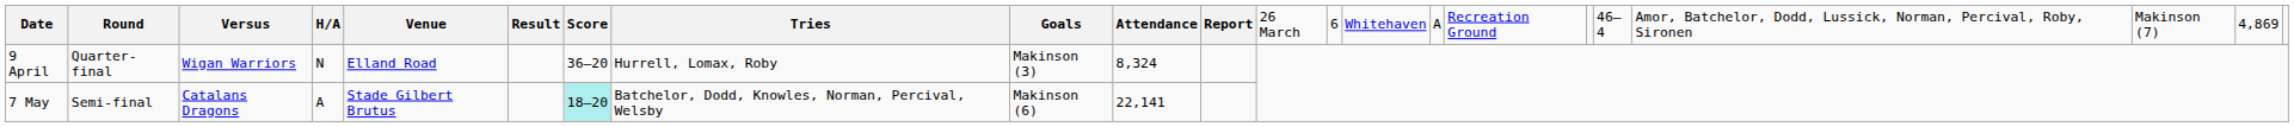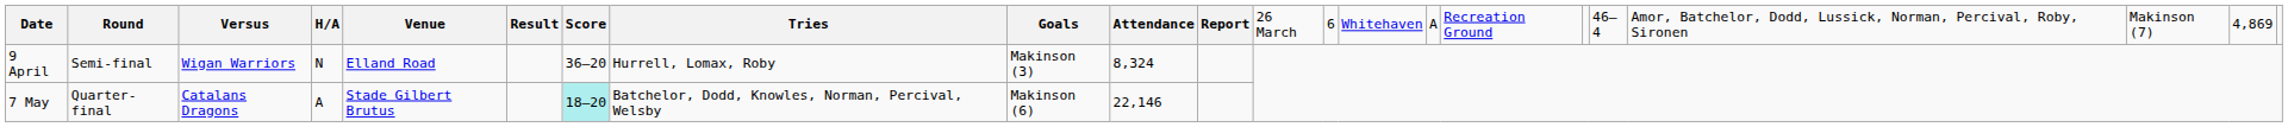 <table class="wikitable defaultleft col2center col4center col7center col10right" style="font-size:90%;">
 <tr>
 <th>Date</th>
 <th>Round</th>
 <th>Versus</th>
 <th>H/A</th>
 <th>Venue</th>
 <th>Result</th>
 <th>Score</th>
 <th>Tries</th>
 <th>Goals</th>
 <th>Attendance</th>
 <th>Report</th>
 <td>26 March</td>
 <td>6</td>
 <td> <a href='#'>Whitehaven</a></td>
 <td>A</td>
 <td><a href='#'>Recreation Ground</a></td>
 <td></td>
 <td>46–4</td>
 <td>Amor, Batchelor, Dodd, Lussick, Norman, Percival, Roby, Sironen</td>
 <td>Makinson (7)</td>
 <td>4,869</td>
 <td></td>
 </tr>
 <tr>
 <td>9 April</td>
-<td>Quarter-final</td>
+<td>Semi-final</td>
 <td> <a href='#'>Wigan Warriors</a></td>
 <td>N</td>
 <td><a href='#'>Elland Road</a></td>
 <td></td>
 <td>36–20</td>
 <td>Hurrell, Lomax, Roby</td>
 <td>Makinson (3)</td>
 <td>8,324</td>
 <td></td>
 </tr>
 <tr>
 <td>7 May</td>
-<td>Semi-final</td>
+<td>Quarter-final</td>
 <td> <a href='#'>Catalans Dragons</a></td>
 <td>A</td>
 <td><a href='#'>Stade Gilbert Brutus</a></td>
 <td></td>
 <td style="background: paleturquoise;">18–20</td>
 <td>Batchelor, Dodd, Knowles, Norman, Percival, Welsby</td>
 <td>Makinson (6)</td>
-<td>22,141</td>
+<td>22,146</td>
 <td></td>
 </tr>
 </table>
